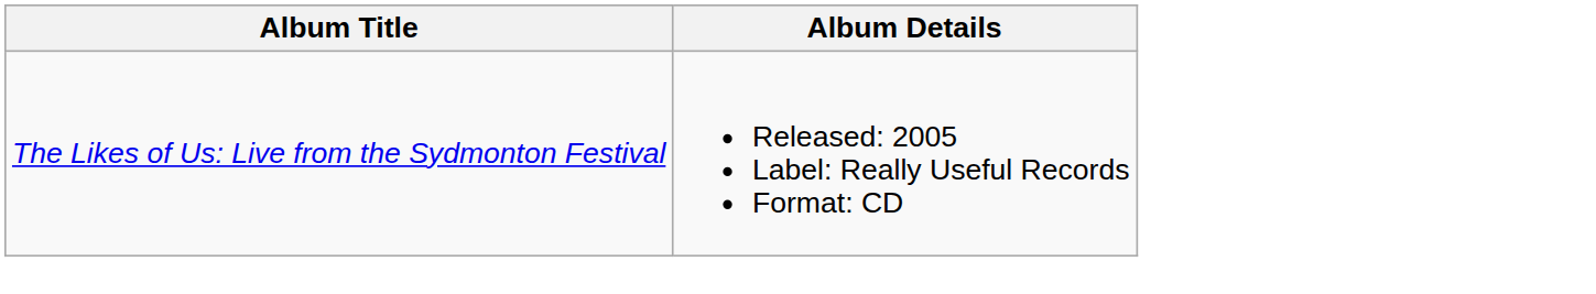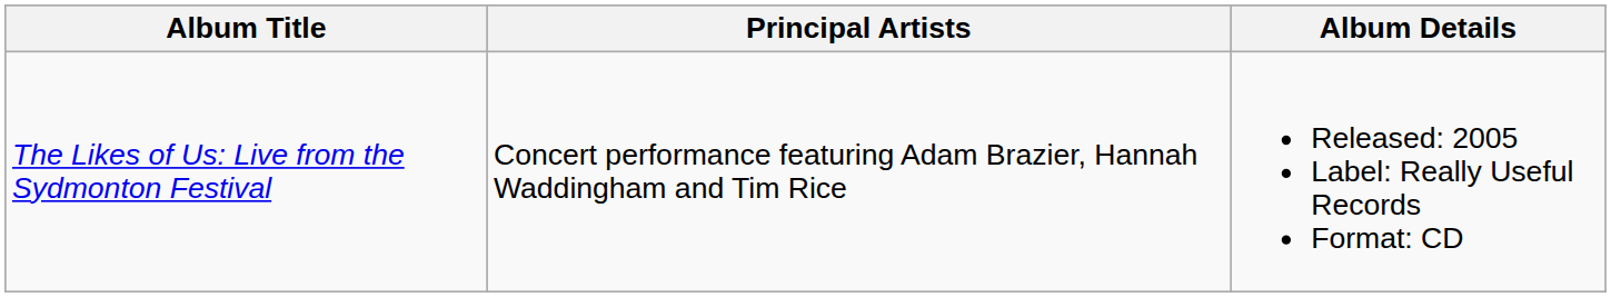 <table class="wikitable">
 <tr>
 <th>Album Title</th>
+<th>Principal Artists</th>
 <th>Album Details</th>
 </tr>
 <tr>
 <td><em><a href='#'>The Likes of Us: Live from the Sydmonton Festival</a></em></td>
+<td>Concert performance featuring Adam Brazier, Hannah Waddingham and Tim Rice</td>
 <td><br><ul><li>Released: 2005</li><li>Label: Really Useful Records</li><li>Format: CD</li></ul></td>
 </tr>
 </table>
